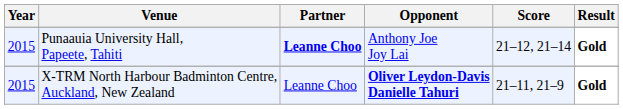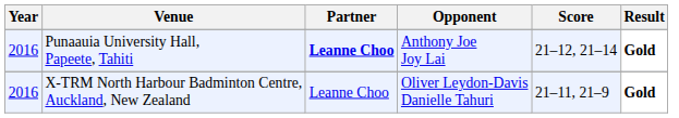 <table class="sortable wikitable" style="font-size: 90%;">
 <tr>
 <th>Year</th>
 <th>Venue</th>
 <th>Partner</th>
 <th>Opponent</th>
 <th>Score</th>
 <th>Result</th>
 </tr>
 <tr>
 </tr>
 <tr style="background:#ECF2FF">
-<td align="center"><a href='#'>2015</a></td>
+<td align="center"><a href='#'>2016</a></td>
 <td align="left">Punaauia University Hall,<br><a href='#'>Papeete</a>, <a href='#'>Tahiti</a></td>
 <td align="left"><strong> <a href='#'>Leanne Choo</a></strong></td>
 <td align="left"> <a href='#'>Anthony Joe</a><br> <a href='#'>Joy Lai</a></td>
 <td align="left">21–12, 21–14</td>
 <td style="text-align:left; background:white"> <strong>Gold</strong></td>
 </tr>
 <tr>
 </tr>
 <tr style="background:#ECF2FF">
-<td align="center"><a href='#'>2015</a></td>
+<td align="center"><a href='#'>2016</a></td>
 <td align="left">X-TRM North Harbour Badminton Centre,<br><a href='#'>Auckland</a>, New Zealand</td>
 <td align="left"> <a href='#'>Leanne Choo</a></td>
-<td align="left"><strong> <a href='#'>Oliver Leydon-Davis</a><br> <a href='#'>Danielle Tahuri</a></strong></td>
+<td align="left"> <a href='#'>Oliver Leydon-Davis</a><br> <a href='#'>Danielle Tahuri</a></td>
 <td align="left">21–11, 21–9</td>
 <td style="text-align:left; background:white"> <strong>Gold</strong></td>
 </tr>
 </table>
